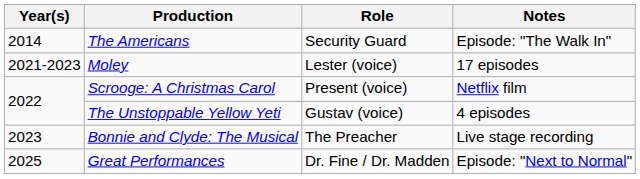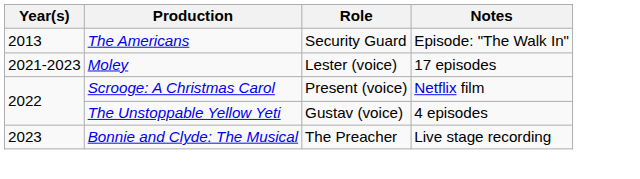 <table class="wikitable">
 <tr>
 <th>Year(s)</th>
 <th>Production</th>
 <th>Role</th>
 <th>Notes</th>
 </tr>
 <tr>
-<td>2014</td>
+<td>2013</td>
 <td><em><a href='#'>The Americans</a></em></td>
 <td>Security Guard</td>
 <td>Episode: "The Walk In"</td>
 </tr>
 <tr>
 <td>2021-2023</td>
 <td><em><a href='#'>Moley</a></em></td>
 <td>Lester (voice)</td>
 <td>17 episodes</td>
 </tr>
 <tr>
 <td rowspan=2>2022</td>
 <td><em><a href='#'>Scrooge: A Christmas Carol</a></em></td>
 <td>Present (voice)</td>
 <td><a href='#'>Netflix</a> film</td>
 </tr>
 <tr>
 <td><em><a href='#'>The Unstoppable Yellow Yeti</a></em></td>
 <td>Gustav (voice)</td>
 <td>4 episodes</td>
 </tr>
 <tr>
 <td>2023</td>
 <td><em><a href='#'>Bonnie and Clyde: The Musical</a></em></td>
 <td>The Preacher</td>
 <td>Live stage recording</td>
 </tr>
-<tr>
-<td>2025</td>
-<td><em><a href='#'>Great Performances</a></em></td>
-<td>Dr. Fine / Dr. Madden</td>
-<td>Episode: "<a href='#'>Next to Normal</a>"</td>
-</tr>
 </table>
